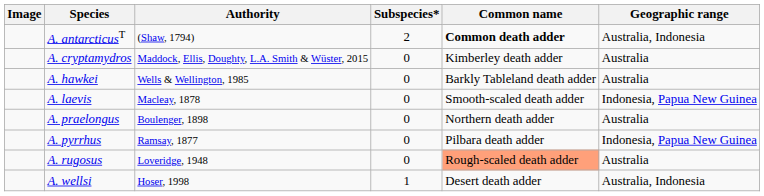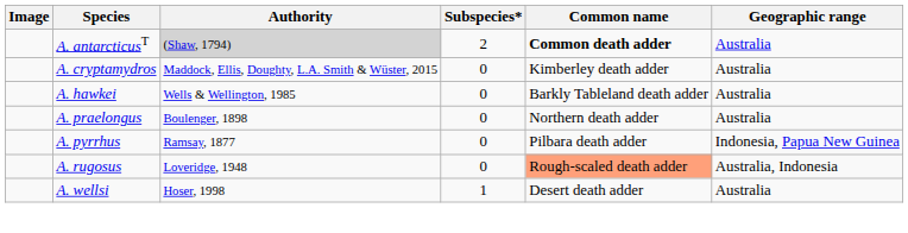 <table class="wikitable">
 <tr>
 <th>Image</th>
 <th>Species</th>
 <th>Authority</th>
 <th>Subspecies*</th>
 <th>Common name</th>
 <th>Geographic range</th>
 </tr>
 <tr>
 <td></td>
 <td><em><a href='#'>A. antarcticus</a></em><sup>T</sup></td>
-<td><small>(<a href='#'>Shaw</a>, 1794)</small></td>
+<td style="background: lightgrey;"><small>(<a href='#'>Shaw</a>, 1794)</small></td>
 <td align="center">2</td>
 <td><strong>Common death adder</strong></td>
-<td>Australia, Indonesia</td>
+<td><a href='#'>Australia</a></td>
 </tr>
 <tr>
 <td></td>
 <td><em><a href='#'>A. cryptamydros</a></em></td>
 <td><small><a href='#'>Maddock</a>, <a href='#'>Ellis</a>, <a href='#'>Doughty</a>, <a href='#'>L.A. Smith</a> & <a href='#'>Wüster</a>, 2015</small></td>
 <td align="center">0</td>
 <td>Kimberley death adder</td>
 <td>Australia</td>
 </tr>
 <tr>
 <td></td>
 <td><em><a href='#'>A. hawkei</a></em></td>
 <td><small><a href='#'>Wells</a> & <a href='#'>Wellington</a>, 1985</small></td>
 <td align="center">0</td>
 <td>Barkly Tableland death adder</td>
 <td>Australia</td>
-</tr>
-<tr>
-<td></td>
-<td><em><a href='#'>A. laevis</a></em></td>
-<td><small><a href='#'>Macleay</a>, 1878</small></td>
-<td align="center">0</td>
-<td>Smooth-scaled death adder</td>
-<td>Indonesia, <a href='#'>Papua New Guinea</a></td>
 </tr>
 <tr>
 <td></td>
 <td><em><a href='#'>A. praelongus</a></em></td>
 <td><small><a href='#'>Boulenger</a>, 1898</small></td>
 <td align="center">0</td>
 <td>Northern death adder</td>
 <td>Australia</td>
 </tr>
 <tr>
 <td></td>
 <td><em><a href='#'>A. pyrrhus</a></em></td>
 <td><small><a href='#'>Ramsay</a>, 1877</small></td>
 <td align="center">0</td>
 <td>Pilbara death adder</td>
 <td>Indonesia, <a href='#'>Papua New Guinea</a></td>
 </tr>
 <tr>
 <td></td>
 <td><em><a href='#'>A. rugosus</a></em></td>
 <td><small><a href='#'>Loveridge</a>, 1948</small></td>
 <td align="center">0</td>
 <td style="background: lightsalmon;">Rough-scaled death adder</td>
-<td>Australia</td>
+<td>Australia, Indonesia</td>
 </tr>
 <tr>
 <td></td>
 <td><em><a href='#'>A. wellsi</a></em></td>
 <td><small><a href='#'>Hoser</a>, 1998</small></td>
 <td align="center">1</td>
 <td>Desert death adder</td>
-<td>Australia, Indonesia</td>
+<td>Australia</td>
 </tr>
 </table>
